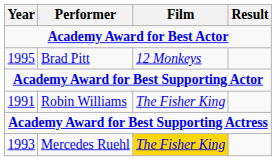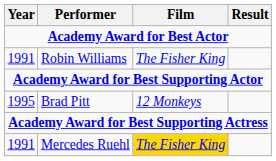 <table class="wikitable">
 <tr style="text-align:center;">
 <th>Year</th>
 <th>Performer</th>
 <th>Film</th>
 <th>Result</th>
 </tr>
 <tr>
 <td colspan="4" style="text-align:center;"><strong><a href='#'>Academy Award for Best Actor</a></strong></td>
 </tr>
 <tr>
+<td><a href='#'>1991</a></td>
+<td><a href='#'>Robin Williams</a></td>
+<td><em><a href='#'>The Fisher King</a></em></td>
+<td></td>
+</tr>
+<tr>
+<td colspan="4" style="text-align:center;"><strong><a href='#'>Academy Award for Best Supporting Actor</a></strong></td>
+</tr>
+<tr>
 <td><a href='#'>1995</a></td>
 <td><a href='#'>Brad Pitt</a></td>
 <td><em><a href='#'>12 Monkeys</a></em></td>
 <td></td>
 </tr>
 <tr>
-<td colspan="4" style="text-align:center;"><strong><a href='#'>Academy Award for Best Supporting Actor</a></strong></td>
+<td colspan="4" style="text-align:center;"><strong><a href='#'>Academy Award for Best Supporting Actress</a></strong></td>
 </tr>
 <tr>
 <td><a href='#'>1991</a></td>
-<td><a href='#'>Robin Williams</a></td>
-<td><em><a href='#'>The Fisher King</a></em></td>
-<td></td>
-</tr>
-<tr>
-<td colspan="4" style="text-align:center;"><strong><a href='#'>Academy Award for Best Supporting Actress</a></strong></td>
-</tr>
-<tr>
-<td><a href='#'>1993</a></td>
 <td><a href='#'>Mercedes Ruehl</a></td>
 <td style="background: gold;"><em><a href='#'>The Fisher King</a></em></td>
 <td></td>
 </tr>
 </table>
